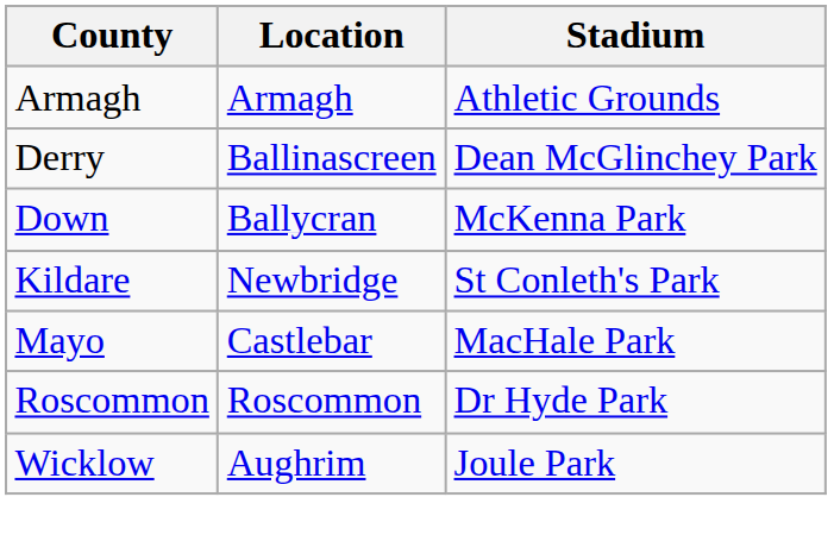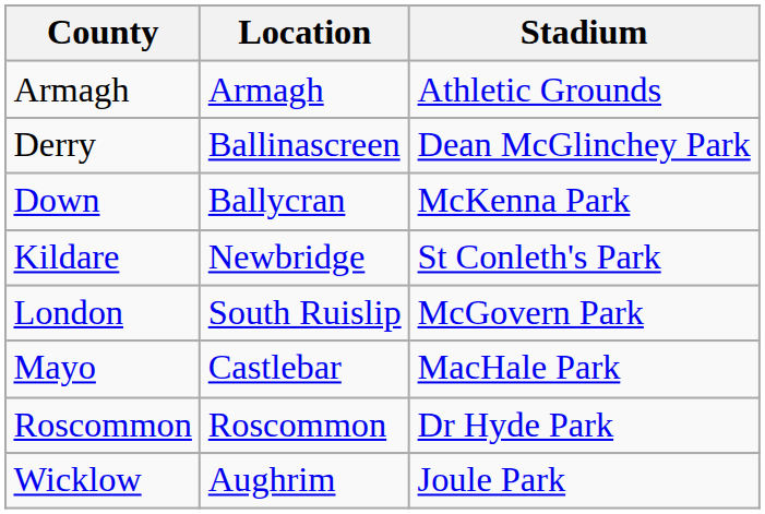 <table class="wikitable sortable" style="text-align: left;">
 <tr>
 <th>County</th>
 <th>Location</th>
 <th>Stadium</th>
 </tr>
 <tr>
 <td>Armagh</td>
 <td><a href='#'>Armagh</a></td>
 <td><a href='#'>Athletic Grounds</a></td>
 </tr>
 <tr>
 <td>Derry</td>
 <td><a href='#'>Ballinascreen</a></td>
 <td><a href='#'>Dean McGlinchey Park</a></td>
 </tr>
 <tr>
 <td> <a href='#'>Down</a></td>
 <td><a href='#'>Ballycran</a></td>
 <td><a href='#'>McKenna Park</a></td>
 </tr>
 <tr>
 <td> <a href='#'>Kildare</a></td>
 <td><a href='#'>Newbridge</a></td>
 <td><a href='#'>St Conleth's Park</a></td>
 </tr>
 <tr>
+<td> <a href='#'>London</a></td>
+<td><a href='#'>South Ruislip</a></td>
+<td><a href='#'>McGovern Park</a></td>
+</tr>
+<tr>
 <td> <a href='#'>Mayo</a></td>
 <td><a href='#'>Castlebar</a></td>
 <td><a href='#'>MacHale Park</a></td>
 </tr>
 <tr>
 <td> <a href='#'>Roscommon</a></td>
 <td><a href='#'>Roscommon</a></td>
 <td><a href='#'>Dr Hyde Park</a></td>
 </tr>
 <tr>
 <td> <a href='#'>Wicklow</a></td>
 <td><a href='#'>Aughrim</a></td>
 <td><a href='#'>Joule Park</a></td>
 </tr>
 </table>
